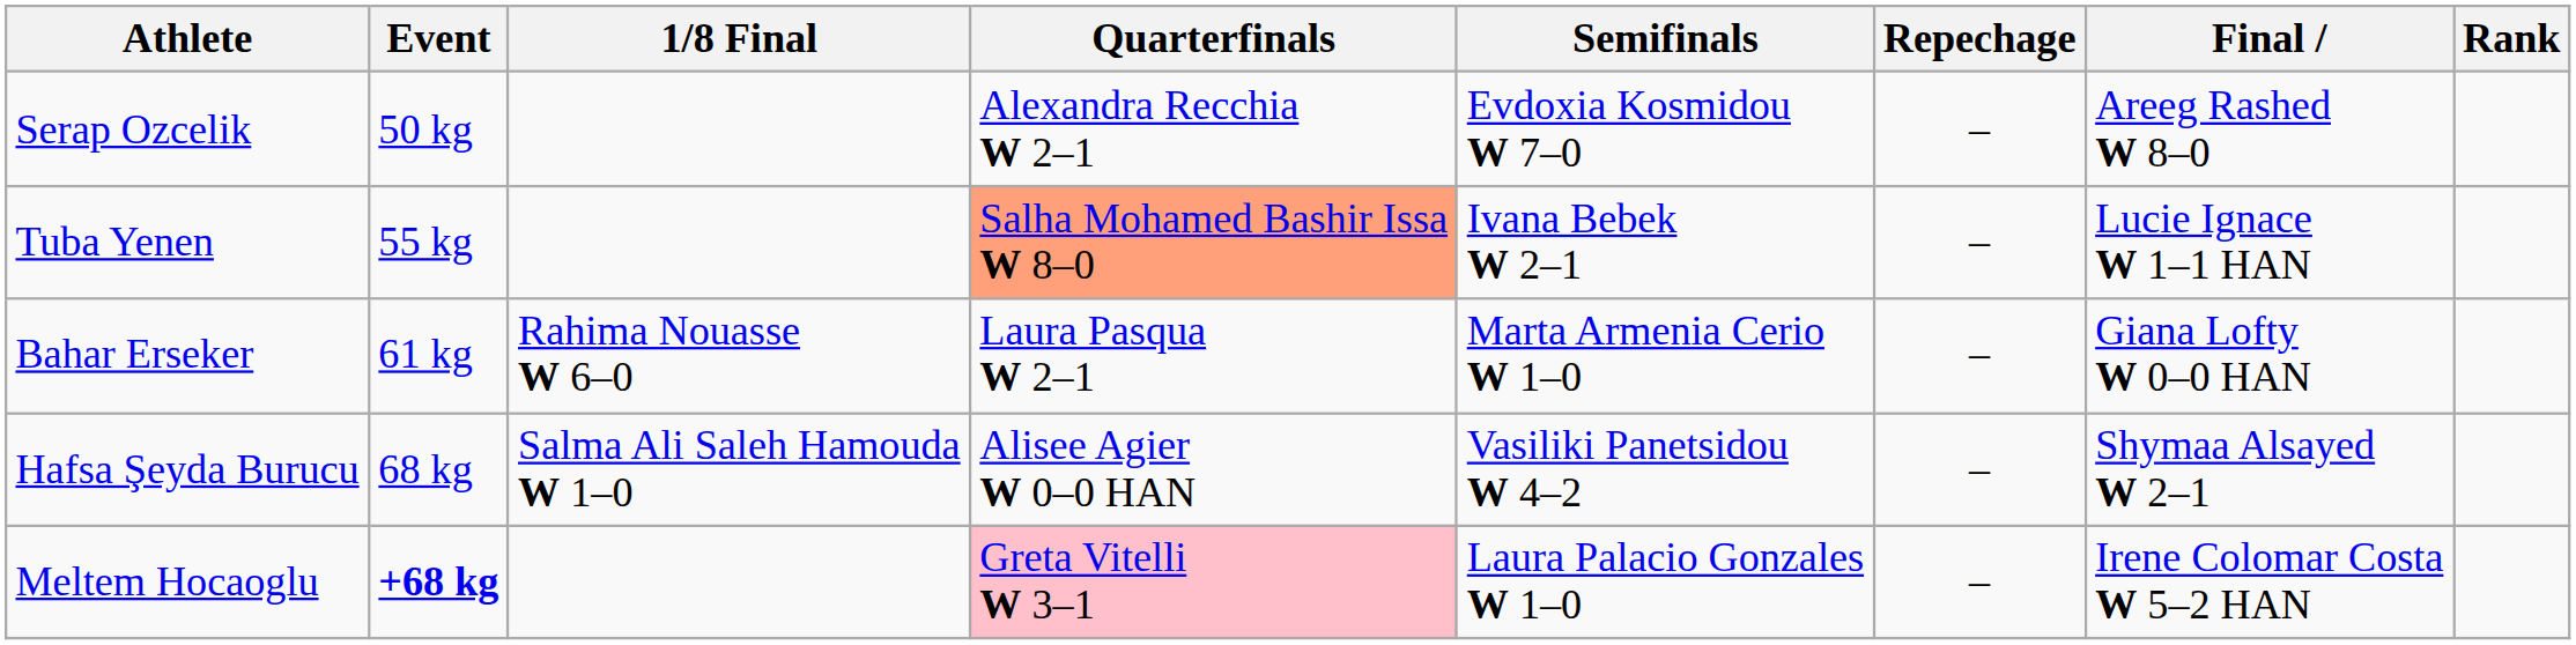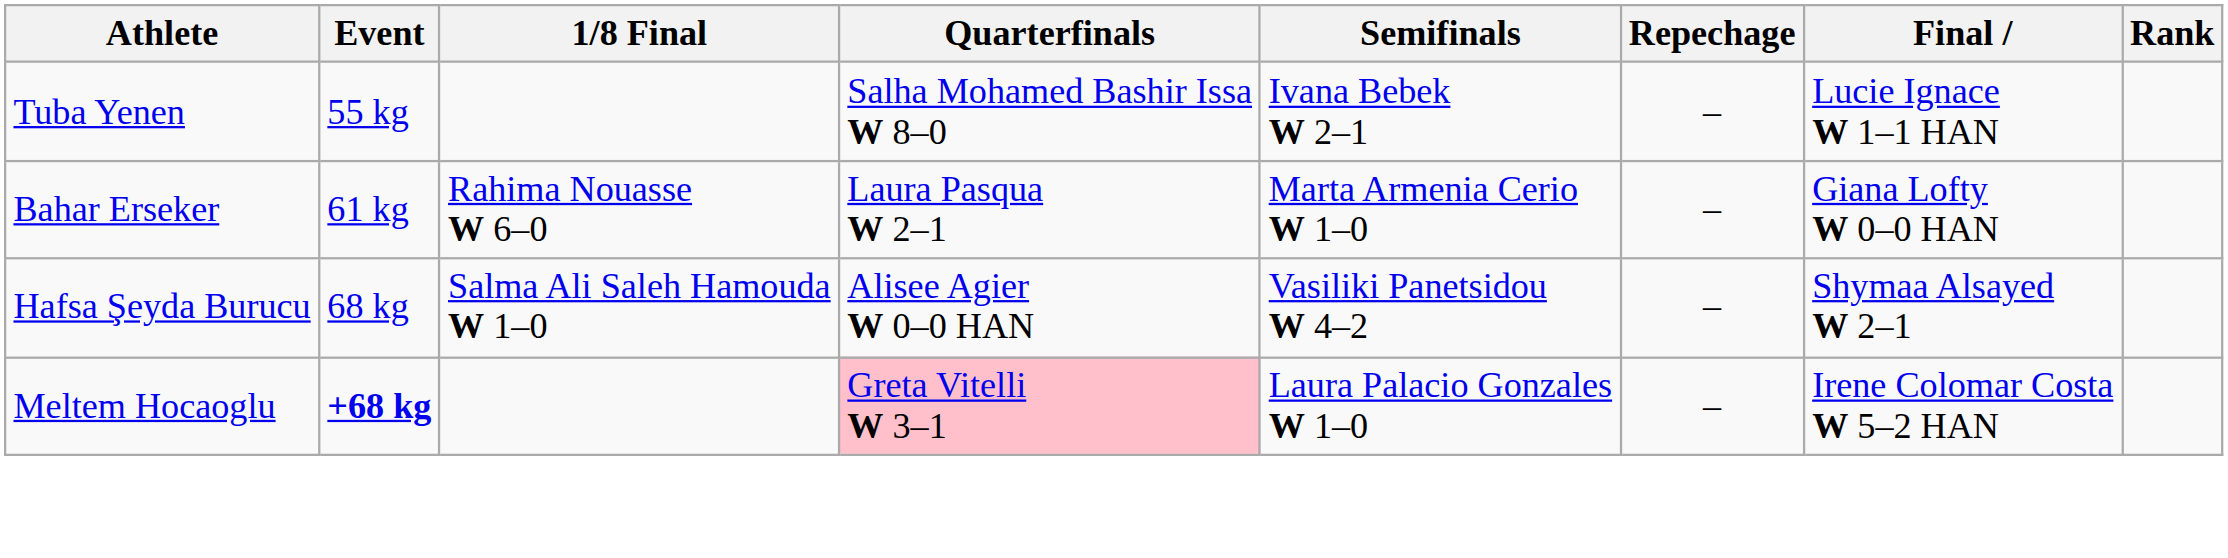 <table class="wikitable">
 <tr>
 <th>Athlete</th>
 <th>Event</th>
 <th>1/8 Final</th>
 <th>Quarterfinals</th>
 <th>Semifinals</th>
 <th>Repechage</th>
 <th>Final / </th>
 <th>Rank</th>
 </tr>
 <tr>
-<td><a href='#'>Serap Ozcelik</a></td>
-<td><a href='#'>50 kg</a></td>
-<td></td>
-<td> <a href='#'>Alexandra Recchia</a> <br> <strong>W</strong> 2–1</td>
-<td> <a href='#'>Evdoxia Kosmidou</a> <br> <strong>W</strong> 7–0</td>
-<td align=center>–</td>
-<td> <a href='#'>Areeg Rashed</a> <br> <strong>W</strong> 8–0</td>
-<td align=center></td>
-</tr>
-<tr>
 <td><a href='#'>Tuba Yenen</a></td>
 <td><a href='#'>55 kg</a></td>
 <td></td>
-<td style="background: lightsalmon;"> <a href='#'>Salha Mohamed Bashir Issa</a> <br> <strong>W</strong> 8–0</td>
+<td> <a href='#'>Salha Mohamed Bashir Issa</a> <br> <strong>W</strong> 8–0</td>
 <td> <a href='#'>Ivana Bebek</a> <br> <strong>W</strong> 2–1</td>
 <td align=center>–</td>
 <td> <a href='#'>Lucie Ignace</a> <br> <strong>W</strong> 1–1 HAN</td>
 <td align=center></td>
 </tr>
 <tr>
 <td><a href='#'>Bahar Erseker</a></td>
 <td><a href='#'>61 kg</a></td>
 <td> <a href='#'>Rahima Nouasse</a> <br> <strong>W</strong> 6–0</td>
 <td> <a href='#'>Laura Pasqua</a> <br> <strong>W</strong> 2–1</td>
 <td> <a href='#'>Marta Armenia Cerio</a> <br> <strong>W</strong> 1–0</td>
 <td align=center>–</td>
 <td> <a href='#'>Giana Lofty</a> <br> <strong>W</strong> 0–0 HAN</td>
 <td align=center></td>
 </tr>
 <tr>
 <td><a href='#'>Hafsa Şeyda Burucu</a></td>
 <td><a href='#'>68 kg</a></td>
 <td> <a href='#'>Salma Ali Saleh Hamouda</a> <br> <strong>W</strong> 1–0</td>
 <td> <a href='#'>Alisee Agier</a> <br> <strong>W</strong> 0–0 HAN</td>
 <td> <a href='#'>Vasiliki Panetsidou</a> <br> <strong>W</strong> 4–2</td>
 <td align=center>–</td>
 <td> <a href='#'>Shymaa Alsayed</a> <br> <strong>W</strong> 2–1</td>
 <td align=center></td>
 </tr>
 <tr>
 <td><a href='#'>Meltem Hocaoglu</a></td>
 <td><strong><a href='#'>+68 kg</a></strong></td>
 <td></td>
 <td style="background: pink;"> <a href='#'>Greta Vitelli</a> <br> <strong>W</strong> 3–1</td>
 <td> <a href='#'>Laura Palacio Gonzales</a> <br> <strong>W</strong> 1–0</td>
 <td align=center>–</td>
 <td> <a href='#'>Irene Colomar Costa</a> <br> <strong>W</strong> 5–2 HAN</td>
 <td align=center></td>
 </tr>
 </table>
